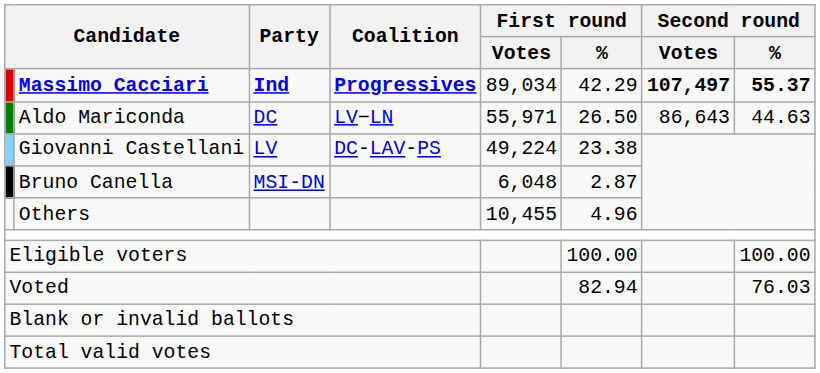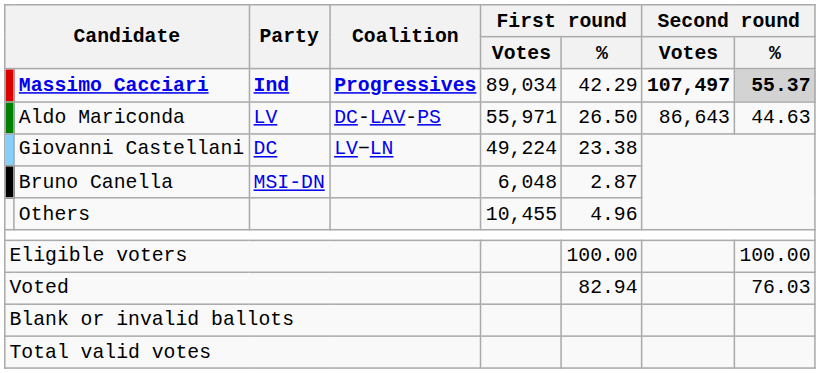 <table class="wikitable centre">
 <tr>
 <th scope="col" rowspan=2 colspan=2>Candidate</th>
 <th scope="col" rowspan=2 colspan=1>Party</th>
 <th scope="col" rowspan=2 colspan=1>Coalition</th>
 <th scope="col" colspan=2>First round</th>
 <th scope="col" colspan=2>Second round</th>
 </tr>
 <tr>
 <th scope="col">Votes</th>
 <th scope="col">%</th>
 <th scope="col">Votes</th>
 <th scope="col">%</th>
 </tr>
 <tr>
 <td bgcolor="#dd0000"></td>
 <td><strong><a href='#'>Massimo Cacciari</a></strong></td>
 <td><strong><a href='#'>Ind</a></strong></td>
 <td><strong><a href='#'>Progressives</a></strong></td>
 <td style="text-align: right">89,034</td>
 <td style="text-align: right">42.29</td>
 <td style="text-align: right"><strong>107,497</strong></td>
-<td style="text-align: right"><strong>55.37</strong></td>
+<td style="background: lightgrey; text-align: right"><strong>55.37</strong></td>
 </tr>
 <tr>
 <td bgcolor="#008000"></td>
 <td>Aldo Mariconda</td>
-<td><a href='#'>DC</a></td>
-<td><a href='#'>LV</a>−<a href='#'>LN</a></td>
+<td><a href='#'>LV</a></td>
+<td><a href='#'>DC</a>-<a href='#'>LAV</a>-<a href='#'>PS</a></td>
 <td style="text-align: right">55,971</td>
 <td style="text-align: right">26.50</td>
 <td style="text-align: right">86,643</td>
 <td style="text-align: right">44.63</td>
 </tr>
 <tr>
 <td bgcolor="#87CEFA"></td>
 <td>Giovanni Castellani</td>
-<td><a href='#'>LV</a></td>
-<td><a href='#'>DC</a>-<a href='#'>LAV</a>-<a href='#'>PS</a></td>
+<td><a href='#'>DC</a></td>
+<td><a href='#'>LV</a>−<a href='#'>LN</a></td>
 <td style="text-align: right">49,224</td>
 <td style="text-align: right">23.38</td>
 </tr>
 <tr>
 <td bgcolor="#000000"></td>
 <td>Bruno Canella</td>
 <td><a href='#'>MSI-DN</a></td>
 <td></td>
 <td style="text-align: right">6,048</td>
 <td style="text-align: right">2.87</td>
 </tr>
 <tr>
 <td bgcolor=""></td>
 <td>Others</td>
 <td></td>
 <td></td>
 <td style="text-align: right">10,455</td>
 <td style="text-align: right">4.96</td>
 </tr>
 <tr bgcolor=white>
 <td colspan=8></td>
 </tr>
 <tr>
 <td colspan=4>Eligible voters</td>
 <td style="text-align: right"></td>
 <td style="text-align: right">100.00</td>
 <td style="text-align: right"></td>
 <td style="text-align: right">100.00</td>
 </tr>
 <tr>
 <td colspan=4>Voted</td>
 <td style="text-align: right"></td>
 <td style="text-align: right">82.94</td>
 <td style="text-align: right"></td>
 <td style="text-align: right">76.03</td>
 </tr>
 <tr>
 <td colspan=4>Blank or invalid ballots</td>
 <td style="text-align: right"></td>
 <td style="text-align: right"></td>
 <td style="text-align: right"></td>
 <td style="text-align: right"></td>
 </tr>
 <tr>
 <td colspan=4>Total valid votes</td>
 <td style="text-align: right"></td>
 <td style="text-align: right"></td>
 <td style="text-align: right"></td>
 <td style="text-align: right"></td>
 </tr>
 </table>
